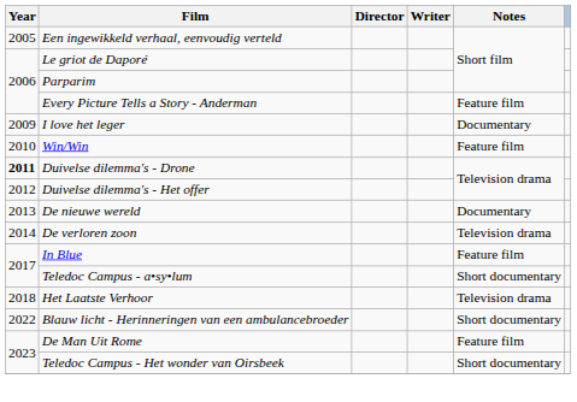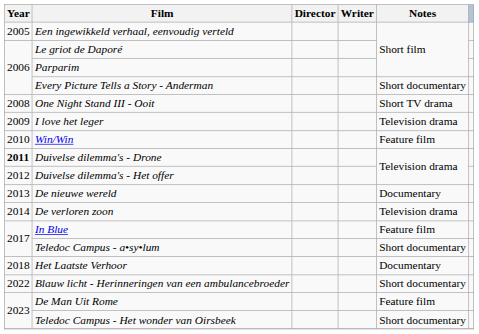 <table class="wikitable">
 <tr>
 <th>Year</th>
 <th>Film</th>
 <th>Director</th>
 <th>Writer</th>
 <th>Notes</th>
 <th style="background:#B0C4DE;" class="unsortable"></th>
 </tr>
 <tr>
 <td>2005</td>
 <td><em>Een ingewikkeld verhaal, eenvoudig verteld</em></td>
 <td></td>
 <td></td>
 <td rowspan=3>Short film</td>
 <td></td>
 </tr>
 <tr>
 <td rowspan=3>2006</td>
 <td><em>Le griot de Daporé</em></td>
 <td></td>
 <td></td>
 <td></td>
 </tr>
 <tr>
 <td><em>Parparim</em></td>
 <td></td>
 <td></td>
 <td></td>
 </tr>
 <tr>
 <td><em>Every Picture Tells a Story - Anderman</em></td>
 <td></td>
 <td></td>
-<td>Feature film</td>
+<td>Short documentary</td>
+<td></td>
+</tr>
+<tr>
+<td>2008</td>
+<td><em>One Night Stand III - Ooit</em></td>
+<td></td>
+<td></td>
+<td>Short TV drama</td>
 <td></td>
 </tr>
 <tr>
 <td>2009</td>
 <td><em>I love het leger</em></td>
 <td></td>
 <td></td>
-<td>Documentary</td>
+<td>Television drama</td>
 <td></td>
 </tr>
 <tr>
 <td>2010</td>
 <td><em><a href='#'>Win/Win</a></em></td>
 <td></td>
 <td></td>
 <td>Feature film</td>
 <td></td>
 </tr>
 <tr>
 <td><strong>2011</strong></td>
 <td><em>Duivelse dilemma's - Drone</em></td>
 <td></td>
 <td></td>
 <td rowspan=2>Television drama</td>
 <td></td>
 </tr>
 <tr>
 <td>2012</td>
 <td><em>Duivelse dilemma's - Het offer</em></td>
 <td></td>
 <td></td>
 <td></td>
 </tr>
 <tr>
 <td>2013</td>
 <td><em>De nieuwe wereld</em></td>
 <td></td>
 <td></td>
 <td>Documentary</td>
 <td></td>
 </tr>
 <tr>
 <td>2014</td>
 <td><em>De verloren zoon</em></td>
 <td></td>
 <td></td>
 <td>Television drama</td>
 <td></td>
 </tr>
 <tr>
 <td rowspan=2>2017</td>
 <td><em><a href='#'>In Blue</a></em></td>
 <td></td>
 <td></td>
 <td>Feature film</td>
 <td></td>
 </tr>
 <tr>
 <td><em>Teledoc Campus - a•sy•lum</em></td>
 <td></td>
 <td></td>
 <td>Short documentary</td>
 <td></td>
 </tr>
 <tr>
 <td>2018</td>
 <td><em>Het Laatste Verhoor</em></td>
 <td></td>
 <td></td>
-<td>Television drama</td>
+<td>Documentary</td>
 <td></td>
 </tr>
 <tr>
 <td>2022</td>
 <td><em>Blauw licht - Herinneringen van een ambulancebroeder</em></td>
 <td></td>
 <td></td>
 <td>Short documentary</td>
 <td></td>
 </tr>
 <tr>
 <td rowspan=2>2023</td>
 <td><em>De Man Uit Rome</em></td>
 <td></td>
 <td></td>
 <td>Feature film</td>
 <td></td>
 </tr>
 <tr>
 <td><em>Teledoc Campus - Het wonder van Oirsbeek</em></td>
 <td></td>
 <td></td>
 <td>Short documentary</td>
 <td></td>
 </tr>
 <tr>
 </tr>
 </table>
